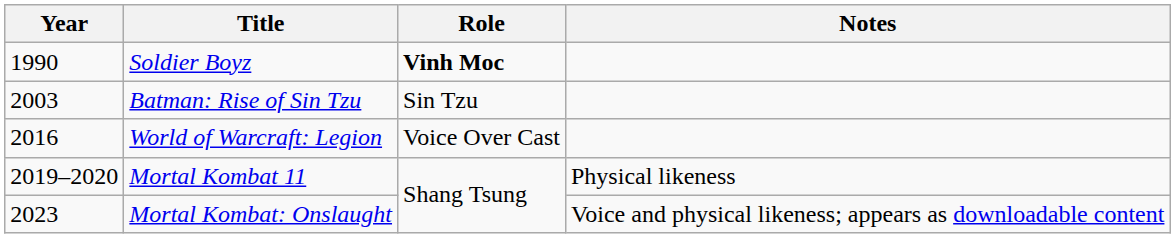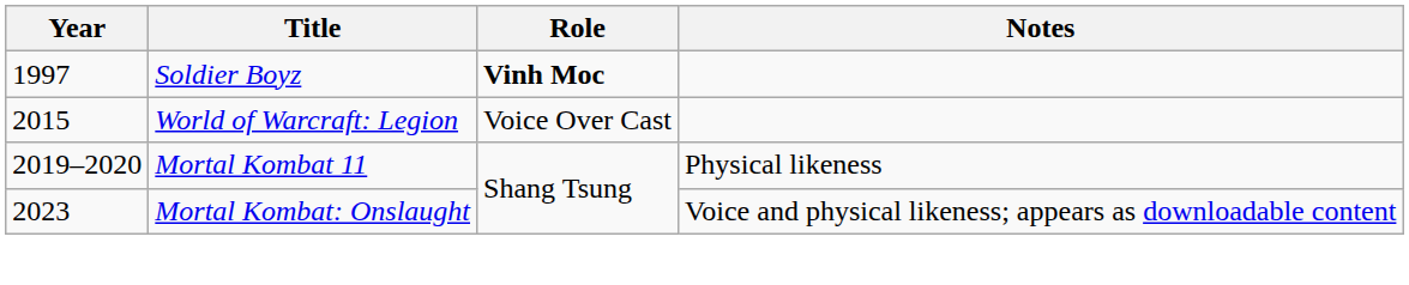 <table class="wikitable sortable">
 <tr>
 <th>Year</th>
 <th>Title</th>
 <th>Role</th>
 <th>Notes</th>
 </tr>
 <tr>
-<td>1990</td>
+<td>1997</td>
 <td><em><a href='#'>Soldier Boyz</a></em></td>
 <td><strong>Vinh Moc</strong></td>
 <td></td>
 </tr>
 <tr>
-<td>2003</td>
-<td><em><a href='#'>Batman: Rise of Sin Tzu</a></em></td>
-<td>Sin Tzu</td>
-<td></td>
-</tr>
-<tr>
-<td>2016</td>
+<td>2015</td>
 <td><em><a href='#'>World of Warcraft: Legion</a></em></td>
 <td>Voice Over Cast</td>
 <td></td>
 </tr>
 <tr>
 <td>2019–2020</td>
 <td><em><a href='#'>Mortal Kombat 11</a></em></td>
 <td Rowspan="2">Shang Tsung</td>
 <td>Physical likeness</td>
 </tr>
 <tr>
 <td>2023</td>
 <td><em><a href='#'>Mortal Kombat: Onslaught</a></em></td>
 <td>Voice and physical likeness; appears as <a href='#'>downloadable content</a></td>
 </tr>
 </table>
